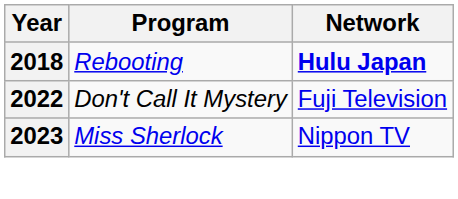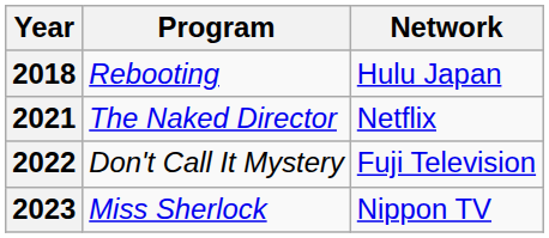 <table class="wikitable plainrowheaders">
 <tr>
 <th>Year</th>
 <th>Program</th>
 <th>Network</th>
 </tr>
 <tr>
 <th scope="row">2018</th>
 <td><em><a href='#'>Rebooting</a></em></td>
-<td><strong><a href='#'>Hulu Japan</a></strong></td>
+<td><a href='#'>Hulu Japan</a></td>
+</tr>
+<tr>
+<th scope="row">2021</th>
+<td><em><a href='#'>The Naked Director</a></em></td>
+<td><a href='#'>Netflix</a></td>
 </tr>
 <tr>
 <th scope="row">2022</th>
 <td><em>Don't Call It Mystery</em></td>
 <td><a href='#'>Fuji Television</a></td>
 </tr>
 <tr>
 <th scope="row">2023</th>
 <td><em><a href='#'>Miss Sherlock</a></em></td>
 <td><a href='#'>Nippon TV</a></td>
 </tr>
 </table>
